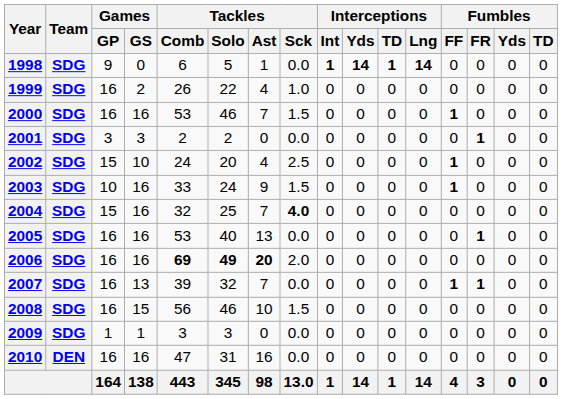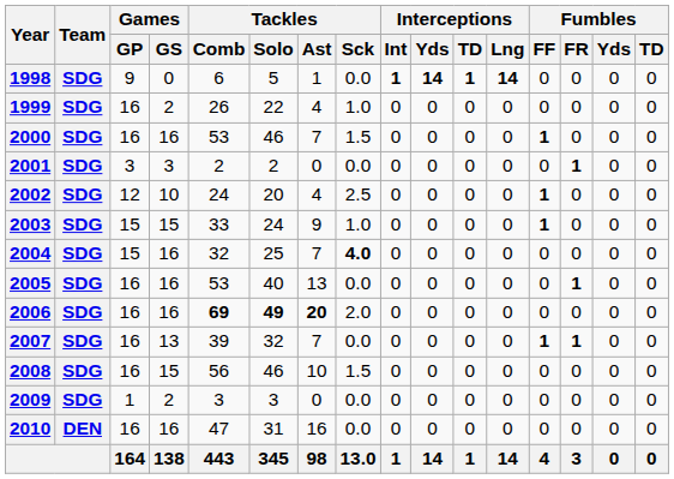 <table class="wikitable" style="text-align:center">
 <tr>
 <th rowspan="2">Year</th>
 <th rowspan="2">Team</th>
 <th colspan="2">Games</th>
 <th colspan="4">Tackles</th>
 <th colspan="4">Interceptions</th>
 <th colspan="4">Fumbles</th>
 </tr>
 <tr>
 <th>GP</th>
 <th>GS</th>
 <th>Comb</th>
 <th>Solo</th>
 <th>Ast</th>
 <th>Sck</th>
 <th>Int</th>
 <th>Yds</th>
 <th>TD</th>
 <th>Lng</th>
 <th>FF</th>
 <th>FR</th>
 <th>Yds</th>
 <th>TD</th>
 </tr>
 <tr>
 <th><a href='#'>1998</a></th>
 <th><a href='#'>SDG</a></th>
 <td>9</td>
 <td>0</td>
 <td>6</td>
 <td>5</td>
 <td>1</td>
 <td>0.0</td>
 <td><strong>1</strong></td>
 <td><strong>14</strong></td>
 <td><strong>1</strong></td>
 <td><strong>14</strong></td>
 <td>0</td>
 <td>0</td>
 <td>0</td>
 <td>0</td>
 </tr>
 <tr>
 <th><a href='#'>1999</a></th>
 <th><a href='#'>SDG</a></th>
 <td>16</td>
 <td>2</td>
 <td>26</td>
 <td>22</td>
 <td>4</td>
 <td>1.0</td>
 <td>0</td>
 <td>0</td>
 <td>0</td>
 <td>0</td>
 <td>0</td>
 <td>0</td>
 <td>0</td>
 <td>0</td>
 </tr>
 <tr>
 <th><a href='#'>2000</a></th>
 <th><a href='#'>SDG</a></th>
 <td>16</td>
 <td>16</td>
 <td>53</td>
 <td>46</td>
 <td>7</td>
 <td>1.5</td>
 <td>0</td>
 <td>0</td>
 <td>0</td>
 <td>0</td>
 <td><strong>1</strong></td>
 <td>0</td>
 <td>0</td>
 <td>0</td>
 </tr>
 <tr>
 <th><a href='#'>2001</a></th>
 <th><a href='#'>SDG</a></th>
 <td>3</td>
 <td>3</td>
 <td>2</td>
 <td>2</td>
 <td>0</td>
 <td>0.0</td>
 <td>0</td>
 <td>0</td>
 <td>0</td>
 <td>0</td>
 <td>0</td>
 <td><strong>1</strong></td>
 <td>0</td>
 <td>0</td>
 </tr>
 <tr>
 <th><a href='#'>2002</a></th>
 <th><a href='#'>SDG</a></th>
-<td>15</td>
+<td>12</td>
 <td>10</td>
 <td>24</td>
 <td>20</td>
 <td>4</td>
 <td>2.5</td>
 <td>0</td>
 <td>0</td>
 <td>0</td>
 <td>0</td>
 <td><strong>1</strong></td>
 <td>0</td>
 <td>0</td>
 <td>0</td>
 </tr>
 <tr>
 <th><a href='#'>2003</a></th>
 <th><a href='#'>SDG</a></th>
-<td>10</td>
-<td>16</td>
+<td>15</td>
+<td>15</td>
 <td>33</td>
 <td>24</td>
 <td>9</td>
-<td>1.5</td>
+<td>1.0</td>
 <td>0</td>
 <td>0</td>
 <td>0</td>
 <td>0</td>
 <td><strong>1</strong></td>
 <td>0</td>
 <td>0</td>
 <td>0</td>
 </tr>
 <tr>
 <th><a href='#'>2004</a></th>
 <th><a href='#'>SDG</a></th>
 <td>15</td>
 <td>16</td>
 <td>32</td>
 <td>25</td>
 <td>7</td>
 <td><strong>4.0</strong></td>
 <td>0</td>
 <td>0</td>
 <td>0</td>
 <td>0</td>
 <td>0</td>
 <td>0</td>
 <td>0</td>
 <td>0</td>
 </tr>
 <tr>
 <th><a href='#'>2005</a></th>
 <th><a href='#'>SDG</a></th>
 <td>16</td>
 <td>16</td>
 <td>53</td>
 <td>40</td>
 <td>13</td>
 <td>0.0</td>
 <td>0</td>
 <td>0</td>
 <td>0</td>
 <td>0</td>
 <td>0</td>
 <td><strong>1</strong></td>
 <td>0</td>
 <td>0</td>
 </tr>
 <tr>
 <th><a href='#'>2006</a></th>
 <th><a href='#'>SDG</a></th>
 <td>16</td>
 <td>16</td>
 <td><strong>69</strong></td>
 <td><strong>49</strong></td>
 <td><strong>20</strong></td>
 <td>2.0</td>
 <td>0</td>
 <td>0</td>
 <td>0</td>
 <td>0</td>
 <td>0</td>
 <td>0</td>
 <td>0</td>
 <td>0</td>
 </tr>
 <tr>
 <th><a href='#'>2007</a></th>
 <th><a href='#'>SDG</a></th>
 <td>16</td>
 <td>13</td>
 <td>39</td>
 <td>32</td>
 <td>7</td>
 <td>0.0</td>
 <td>0</td>
 <td>0</td>
 <td>0</td>
 <td>0</td>
 <td><strong>1</strong></td>
 <td><strong>1</strong></td>
 <td>0</td>
 <td>0</td>
 </tr>
 <tr>
 <th><a href='#'>2008</a></th>
 <th><a href='#'>SDG</a></th>
 <td>16</td>
 <td>15</td>
 <td>56</td>
 <td>46</td>
 <td>10</td>
 <td>1.5</td>
 <td>0</td>
 <td>0</td>
 <td>0</td>
 <td>0</td>
 <td>0</td>
 <td>0</td>
 <td>0</td>
 <td>0</td>
 </tr>
 <tr>
 <th><a href='#'>2009</a></th>
 <th><a href='#'>SDG</a></th>
 <td>1</td>
-<td>1</td>
+<td>2</td>
 <td>3</td>
 <td>3</td>
 <td>0</td>
 <td>0.0</td>
 <td>0</td>
 <td>0</td>
 <td>0</td>
 <td>0</td>
 <td>0</td>
 <td>0</td>
 <td>0</td>
 <td>0</td>
 </tr>
 <tr>
 <th><a href='#'>2010</a></th>
 <th><a href='#'>DEN</a></th>
 <td>16</td>
 <td>16</td>
 <td>47</td>
 <td>31</td>
 <td>16</td>
 <td>0.0</td>
 <td>0</td>
 <td>0</td>
 <td>0</td>
 <td>0</td>
 <td>0</td>
 <td>0</td>
 <td>0</td>
 <td>0</td>
 </tr>
 <tr>
 <th colspan="2"></th>
 <th>164</th>
 <th>138</th>
 <th>443</th>
 <th>345</th>
 <th>98</th>
 <th>13.0</th>
 <th>1</th>
 <th>14</th>
 <th>1</th>
 <th>14</th>
 <th>4</th>
 <th>3</th>
 <th>0</th>
 <th>0</th>
 </tr>
 </table>
